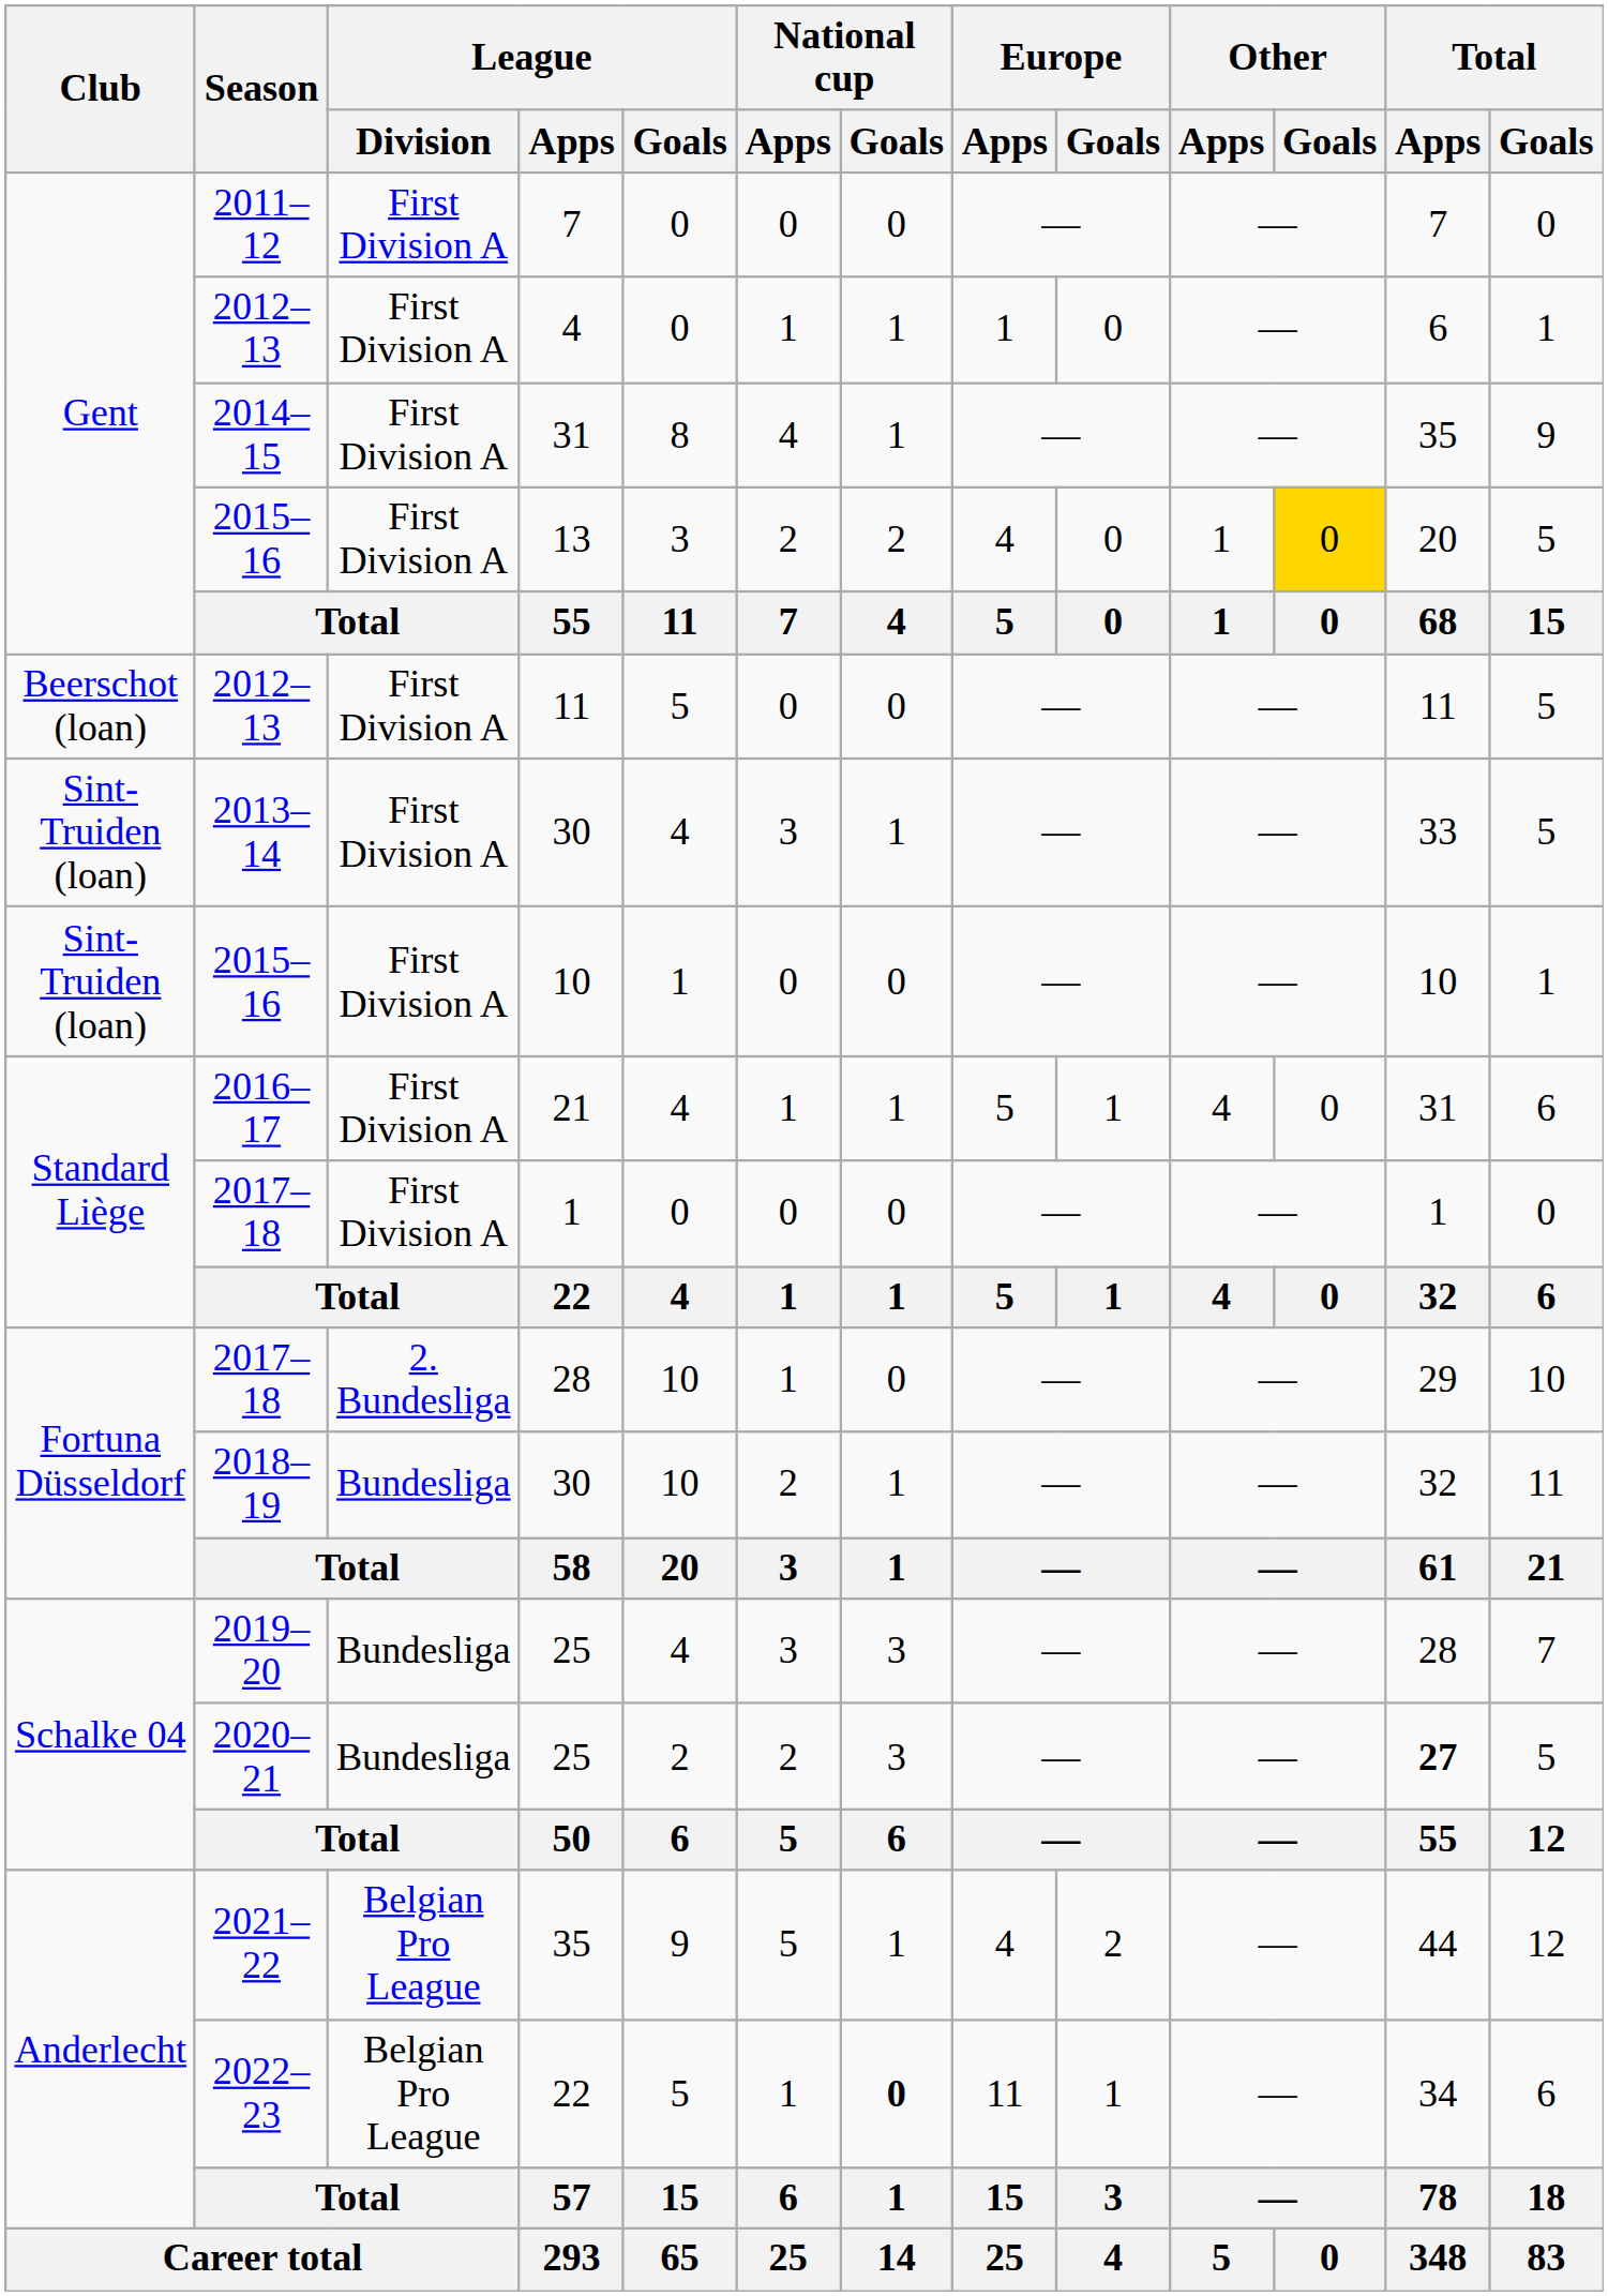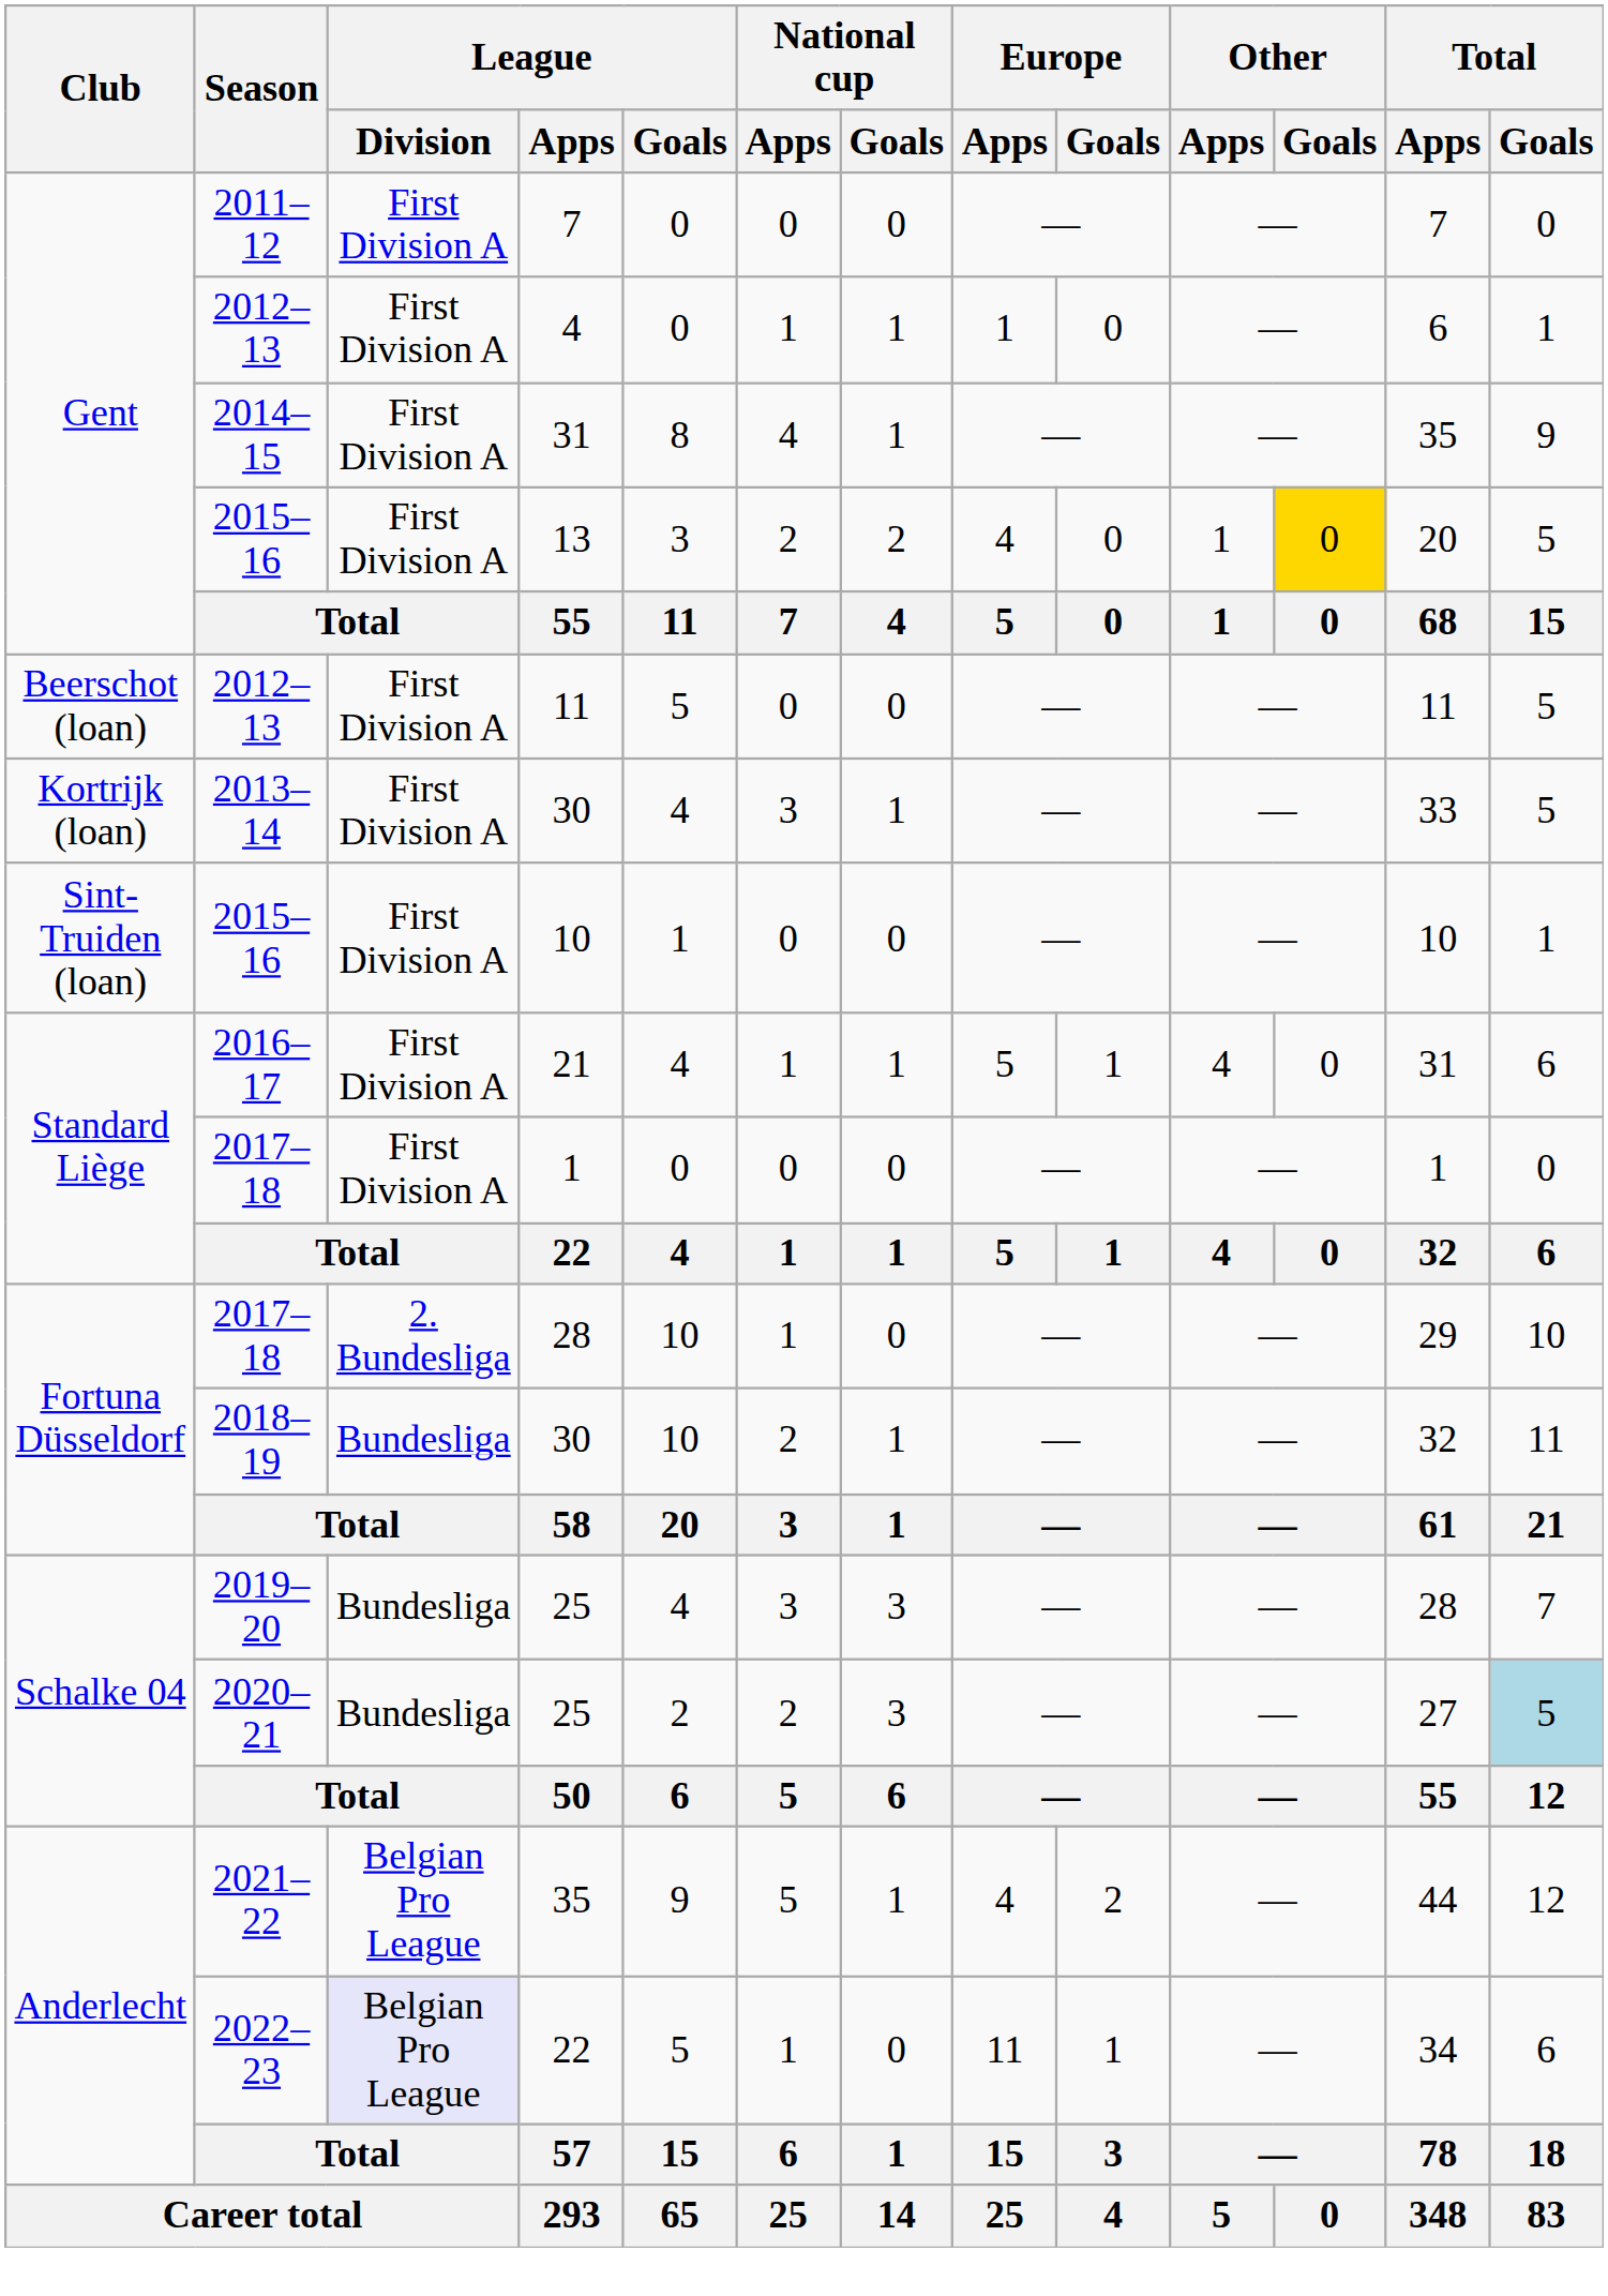 <table class="wikitable" style="text-align:center">
 <tr>
 <th rowspan="2">Club</th>
 <th rowspan="2">Season</th>
 <th colspan="3">League</th>
 <th colspan="2">National cup</th>
 <th colspan="2">Europe</th>
 <th colspan="2">Other</th>
 <th colspan="2">Total</th>
 </tr>
 <tr>
 <th>Division</th>
 <th>Apps</th>
 <th>Goals</th>
 <th>Apps</th>
 <th>Goals</th>
 <th>Apps</th>
 <th>Goals</th>
 <th>Apps</th>
 <th>Goals</th>
 <th>Apps</th>
 <th>Goals</th>
 </tr>
 <tr>
 <td rowspan="5"><a href='#'>Gent</a></td>
 <td><a href='#'>2011–12</a></td>
 <td><a href='#'>First Division A</a></td>
 <td>7</td>
 <td>0</td>
 <td>0</td>
 <td>0</td>
 <td colspan="2">—</td>
 <td colspan="2">—</td>
 <td>7</td>
 <td>0</td>
 </tr>
 <tr>
 <td><a href='#'>2012–13</a></td>
 <td>First Division A</td>
 <td>4</td>
 <td>0</td>
 <td>1</td>
 <td>1</td>
 <td>1</td>
 <td>0</td>
 <td colspan="2">—</td>
 <td>6</td>
 <td>1</td>
 </tr>
 <tr>
 <td><a href='#'>2014–15</a></td>
 <td>First Division A</td>
 <td>31</td>
 <td>8</td>
 <td>4</td>
 <td>1</td>
 <td colspan="2">—</td>
 <td colspan="2">—</td>
 <td>35</td>
 <td>9</td>
 </tr>
 <tr>
 <td><a href='#'>2015–16</a></td>
 <td>First Division A</td>
 <td>13</td>
 <td>3</td>
 <td>2</td>
 <td>2</td>
 <td>4</td>
 <td>0</td>
 <td>1</td>
 <td style="background: gold;">0</td>
 <td>20</td>
 <td>5</td>
 </tr>
 <tr>
 <th colspan="2">Total</th>
 <th>55</th>
 <th>11</th>
 <th>7</th>
 <th>4</th>
 <th>5</th>
 <th>0</th>
 <th>1</th>
 <th>0</th>
 <th>68</th>
 <th>15</th>
 </tr>
 <tr>
 <td><a href='#'>Beerschot</a> (loan)</td>
 <td><a href='#'>2012–13</a></td>
 <td>First Division A</td>
 <td>11</td>
 <td>5</td>
 <td>0</td>
 <td>0</td>
 <td colspan="2">—</td>
 <td colspan="2">—</td>
 <td>11</td>
 <td>5</td>
 </tr>
 <tr>
-<td><a href='#'>Sint-Truiden</a> (loan)</td>
+<td><a href='#'>Kortrijk</a> (loan)</td>
 <td><a href='#'>2013–14</a></td>
 <td>First Division A</td>
 <td>30</td>
 <td>4</td>
 <td>3</td>
 <td>1</td>
 <td colspan="2">—</td>
 <td colspan="2">—</td>
 <td>33</td>
 <td>5</td>
 </tr>
 <tr>
 <td><a href='#'>Sint-Truiden</a> (loan)</td>
 <td><a href='#'>2015–16</a></td>
 <td>First Division A</td>
 <td>10</td>
 <td>1</td>
 <td>0</td>
 <td>0</td>
 <td colspan="2">—</td>
 <td colspan="2">—</td>
 <td>10</td>
 <td>1</td>
 </tr>
 <tr>
 <td rowspan="3"><a href='#'>Standard Liège</a></td>
 <td><a href='#'>2016–17</a></td>
 <td>First Division A</td>
 <td>21</td>
 <td>4</td>
 <td>1</td>
 <td>1</td>
 <td>5</td>
 <td>1</td>
 <td>4</td>
 <td>0</td>
 <td>31</td>
 <td>6</td>
 </tr>
 <tr>
 <td><a href='#'>2017–18</a></td>
 <td>First Division A</td>
 <td>1</td>
 <td>0</td>
 <td>0</td>
 <td>0</td>
 <td colspan="2">—</td>
 <td colspan="2">—</td>
 <td>1</td>
 <td>0</td>
 </tr>
 <tr>
 <th colspan="2">Total</th>
 <th>22</th>
 <th>4</th>
 <th>1</th>
 <th>1</th>
 <th>5</th>
 <th>1</th>
 <th>4</th>
 <th>0</th>
 <th>32</th>
 <th>6</th>
 </tr>
 <tr>
 <td rowspan="3"><a href='#'>Fortuna Düsseldorf</a></td>
 <td><a href='#'>2017–18</a></td>
 <td><a href='#'>2. Bundesliga</a></td>
 <td>28</td>
 <td>10</td>
 <td>1</td>
 <td>0</td>
 <td colspan="2">—</td>
 <td colspan="2">—</td>
 <td>29</td>
 <td>10</td>
 </tr>
 <tr>
 <td><a href='#'>2018–19</a></td>
 <td><a href='#'>Bundesliga</a></td>
 <td>30</td>
 <td>10</td>
 <td>2</td>
 <td>1</td>
 <td colspan="2">—</td>
 <td colspan="2">—</td>
 <td>32</td>
 <td>11</td>
 </tr>
 <tr>
 <th colspan="2">Total</th>
 <th>58</th>
 <th>20</th>
 <th>3</th>
 <th>1</th>
 <th colspan="2">—</th>
 <th colspan="2">—</th>
 <th>61</th>
 <th>21</th>
 </tr>
 <tr>
 <td rowspan="3"><a href='#'>Schalke 04</a></td>
 <td><a href='#'>2019–20</a></td>
 <td>Bundesliga</td>
 <td>25</td>
 <td>4</td>
 <td>3</td>
 <td>3</td>
 <td colspan="2">—</td>
 <td colspan="2">—</td>
 <td>28</td>
 <td>7</td>
 </tr>
 <tr>
 <td><a href='#'>2020–21</a></td>
 <td>Bundesliga</td>
 <td>25</td>
 <td>2</td>
 <td>2</td>
 <td>3</td>
 <td colspan="2">—</td>
 <td colspan="2">—</td>
-<td><strong>27</strong></td>
-<td>5</td>
+<td>27</td>
+<td style="background: lightblue;">5</td>
 </tr>
 <tr>
 <th colspan="2">Total</th>
 <th>50</th>
 <th>6</th>
 <th>5</th>
 <th>6</th>
 <th colspan="2">—</th>
 <th colspan="2">—</th>
 <th>55</th>
 <th>12</th>
 </tr>
 <tr>
 <td rowspan="3"><a href='#'>Anderlecht</a></td>
 <td><a href='#'>2021–22</a></td>
 <td><a href='#'>Belgian Pro League</a></td>
 <td>35</td>
 <td>9</td>
 <td>5</td>
 <td>1</td>
 <td>4</td>
 <td>2</td>
 <td colspan="2">—</td>
 <td>44</td>
 <td>12</td>
 </tr>
 <tr>
 <td><a href='#'>2022–23</a></td>
-<td>Belgian Pro League</td>
+<td style="background: lavender;">Belgian Pro League</td>
 <td>22</td>
 <td>5</td>
 <td>1</td>
-<td><strong>0</strong></td>
+<td>0</td>
 <td>11</td>
 <td>1</td>
 <td colspan="2">—</td>
 <td>34</td>
 <td>6</td>
 </tr>
 <tr>
 <th colspan="2">Total</th>
 <th>57</th>
 <th>15</th>
 <th>6</th>
 <th>1</th>
 <th>15</th>
 <th>3</th>
 <th colspan="2">—</th>
 <th>78</th>
 <th>18</th>
 </tr>
 <tr>
 <th colspan="3">Career total</th>
 <th>293</th>
 <th>65</th>
 <th>25</th>
 <th>14</th>
 <th>25</th>
 <th>4</th>
 <th>5</th>
 <th>0</th>
 <th>348</th>
 <th>83</th>
 </tr>
 </table>
